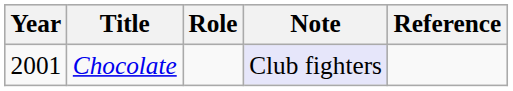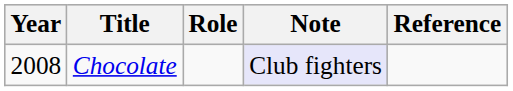 <table class="wikitable">
 <tr>
 <th>Year</th>
 <th>Title</th>
 <th>Role</th>
 <th>Note</th>
 <th>Reference</th>
 </tr>
 <tr>
-<td align="center">2001</td>
+<td align="center">2008</td>
 <td align="center"><em><a href='#'>Chocolate</a></em></td>
 <td align="center"></td>
 <td align = "center" style="background: lavender;">Club fighters</td>
 <td align="center"></td>
 </tr>
 </table>
